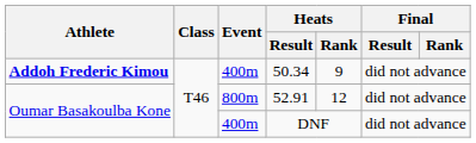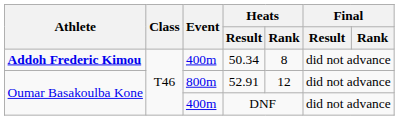 <table class=wikitable style="font-size:90%">
 <tr>
 <th rowspan="2">Athlete</th>
 <th rowspan="2">Class</th>
 <th rowspan="2">Event</th>
 <th colspan="2">Heats</th>
 <th colspan="2">Final</th>
 </tr>
 <tr>
 <th>Result</th>
 <th>Rank</th>
 <th>Result</th>
 <th>Rank</th>
 </tr>
 <tr>
 <td><strong><a href='#'>Addoh Frederic Kimou</a></strong></td>
 <td rowspan="3" style="text-align:center;">T46</td>
 <td><a href='#'>400m</a></td>
 <td style="text-align:center;">50.34</td>
-<td style="text-align:center;">9</td>
+<td style="text-align:center;">8</td>
 <td style="text-align:center;" colspan="2">did not advance</td>
 </tr>
 <tr>
 <td rowspan="2"><a href='#'>Oumar Basakoulba Kone</a></td>
 <td><a href='#'>800m</a></td>
 <td style="text-align:center;">52.91</td>
 <td style="text-align:center;">12</td>
 <td style="text-align:center;" colspan="2">did not advance</td>
 </tr>
 <tr>
 <td><a href='#'>400m</a></td>
 <td style="text-align:center;" colspan="2">DNF</td>
 <td style="text-align:center;" colspan="2">did not advance</td>
 </tr>
 </table>
